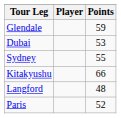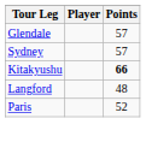 <table class="wikitable">
 <tr>
 </tr>
 <tr>
 <th>Tour Leg</th>
 <th>Player</th>
 <th>Points</th>
 </tr>
 <tr>
 <td align=left><a href='#'>Glendale</a></td>
 <td> </td>
-<td align=center>59</td>
-</tr>
-<tr>
-<td align=left><a href='#'>Dubai</a></td>
-<td> </td>
-<td align=center>53</td>
+<td align=center>57</td>
 </tr>
 <tr>
 <td align=left><a href='#'>Sydney</a></td>
 <td> </td>
-<td align=center>55</td>
+<td align=center>57</td>
 </tr>
 <tr>
 <td align=left><a href='#'>Kitakyushu</a></td>
 <td> </td>
-<td align=center>66</td>
+<td align=center><strong>66</strong></td>
 </tr>
 <tr>
 <td align=left><a href='#'>Langford</a></td>
 <td> </td>
 <td align=center>48</td>
 </tr>
 <tr>
 <td align=left><a href='#'>Paris</a></td>
 <td> </td>
 <td align=center>52</td>
 </tr>
 </table>
